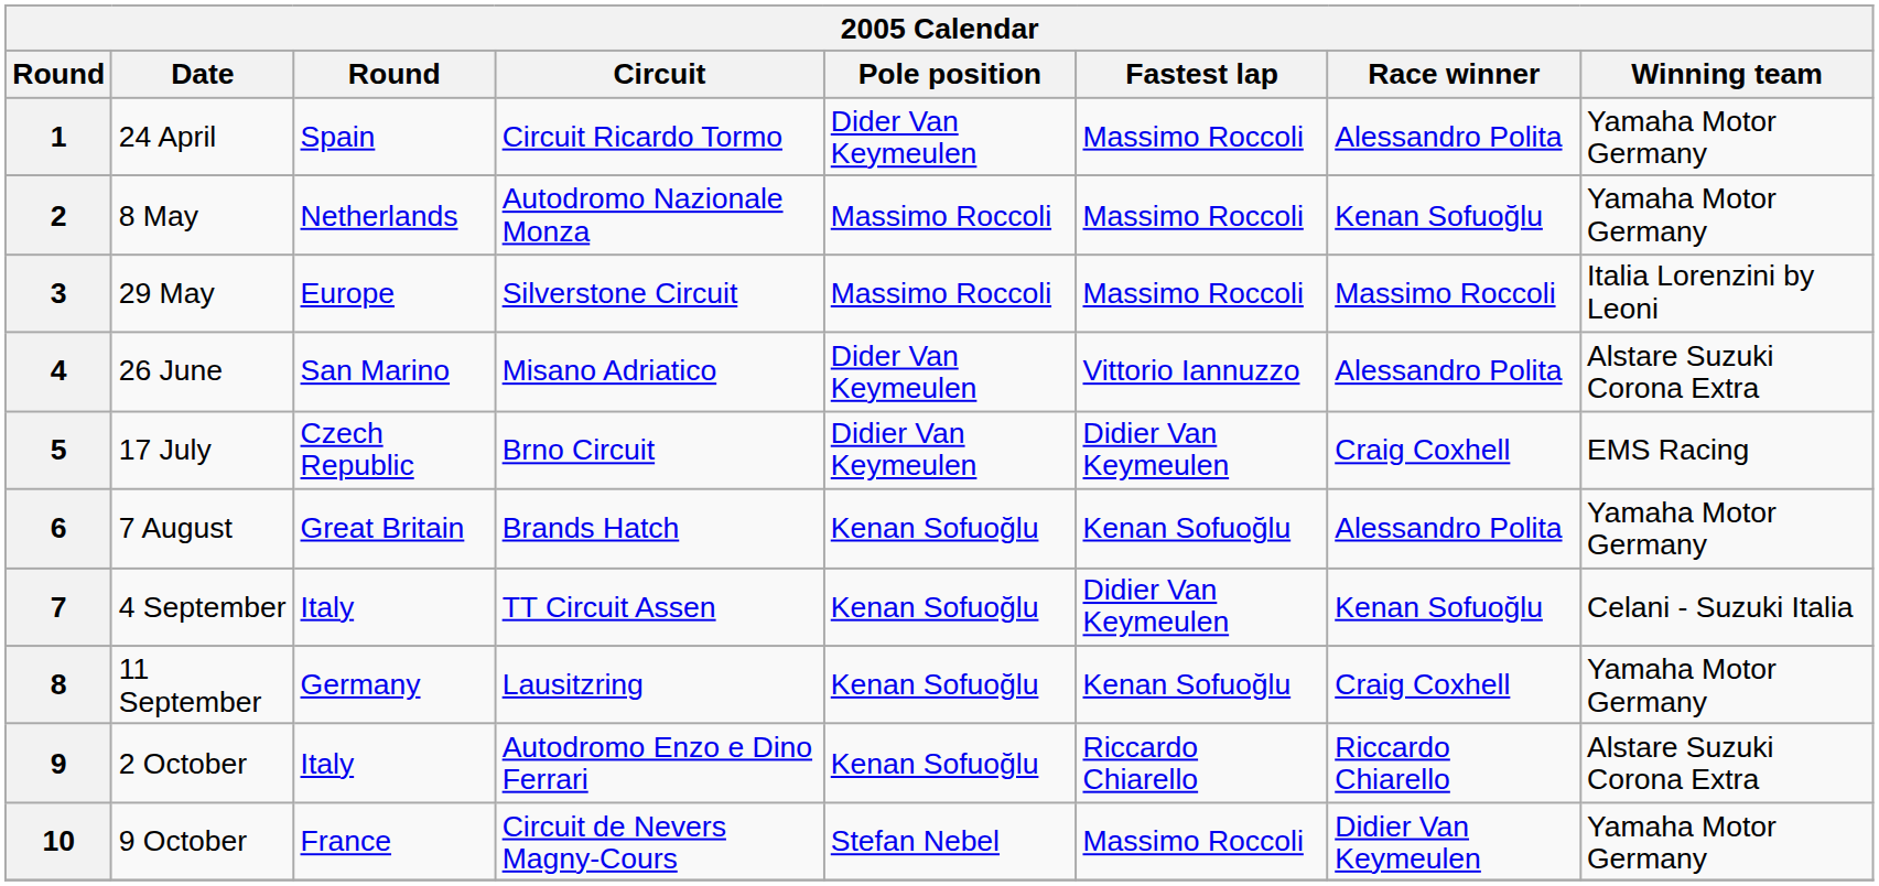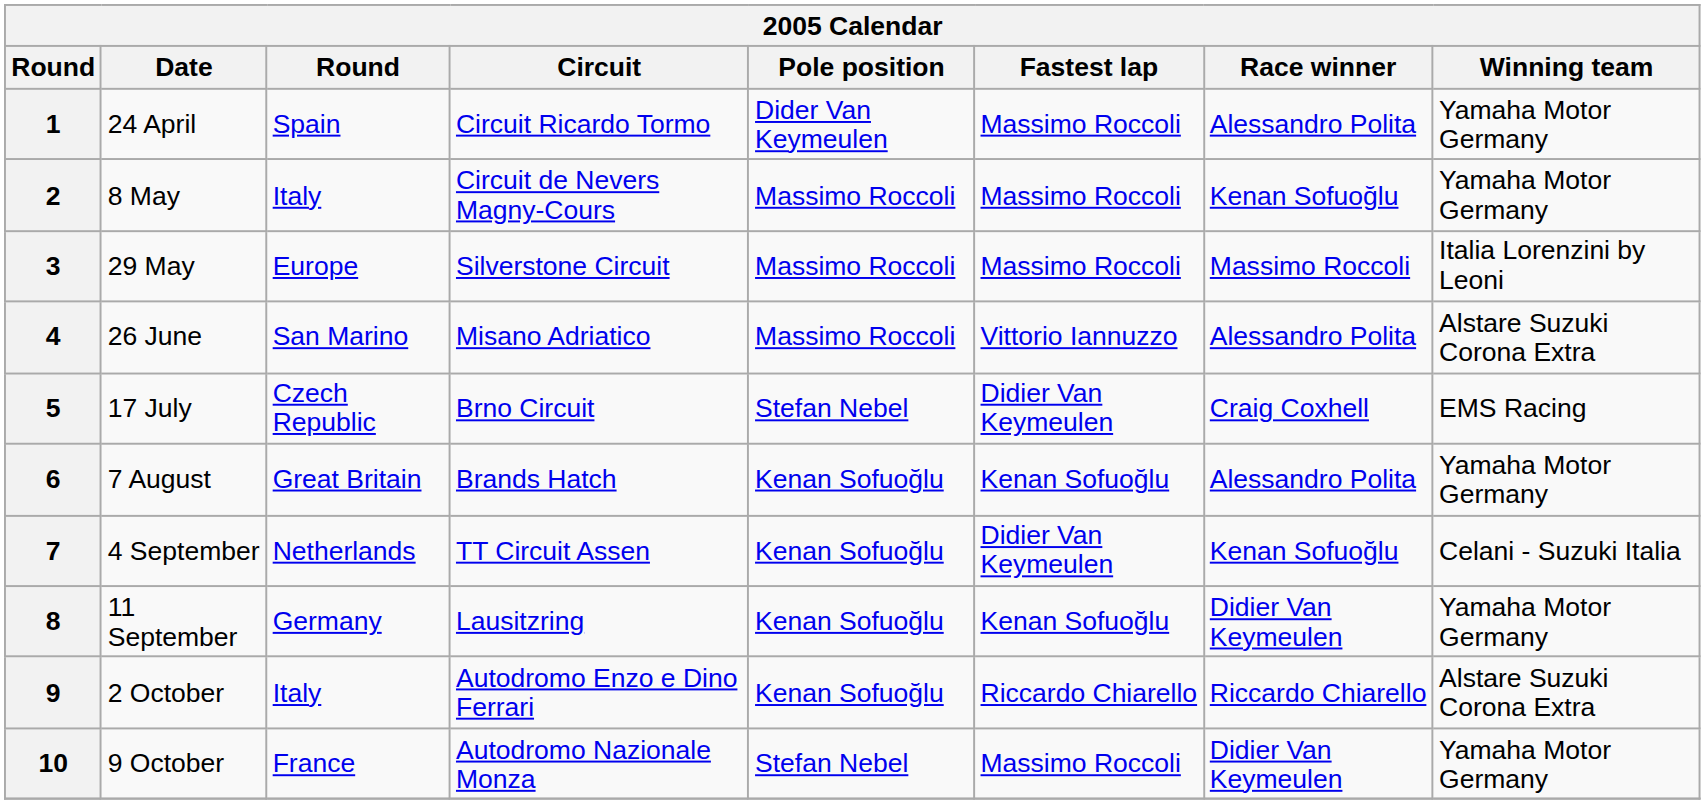 <table class="wikitable" style="font-size: 85%; text-align: left">
 <tr>
 <th colspan=8>2005 Calendar</th>
 </tr>
 <tr>
 <th>Round</th>
 <th>Date</th>
 <th>Round</th>
 <th>Circuit</th>
 <th>Pole position</th>
 <th>Fastest lap</th>
 <th>Race winner</th>
 <th>Winning team</th>
 </tr>
 <tr>
 <th>1</th>
 <td>24 April</td>
 <td> <a href='#'>Spain</a></td>
 <td><a href='#'>Circuit Ricardo Tormo</a></td>
 <td> <a href='#'>Dider Van Keymeulen</a></td>
 <td> <a href='#'>Massimo Roccoli</a></td>
 <td> <a href='#'>Alessandro Polita</a></td>
 <td>Yamaha Motor Germany</td>
 </tr>
 <tr>
 <th>2</th>
 <td>8 May</td>
-<td> <a href='#'>Netherlands</a></td>
-<td><a href='#'>Autodromo Nazionale Monza</a></td>
+<td> <a href='#'>Italy</a></td>
+<td><a href='#'>Circuit de Nevers Magny-Cours</a></td>
 <td> <a href='#'>Massimo Roccoli</a></td>
 <td> <a href='#'>Massimo Roccoli</a></td>
 <td> <a href='#'>Kenan Sofuoğlu</a></td>
 <td>Yamaha Motor Germany</td>
 </tr>
 <tr>
 <th>3</th>
 <td>29 May</td>
 <td> <a href='#'>Europe</a></td>
 <td><a href='#'>Silverstone Circuit</a></td>
 <td> <a href='#'>Massimo Roccoli</a></td>
 <td> <a href='#'>Massimo Roccoli</a></td>
 <td> <a href='#'>Massimo Roccoli</a></td>
 <td>Italia Lorenzini by Leoni</td>
 </tr>
 <tr>
 <th>4</th>
 <td>26 June</td>
 <td> <a href='#'>San Marino</a></td>
 <td><a href='#'>Misano Adriatico</a></td>
-<td> <a href='#'>Dider Van Keymeulen</a></td>
+<td> <a href='#'>Massimo Roccoli</a></td>
 <td> <a href='#'>Vittorio Iannuzzo</a></td>
 <td> <a href='#'>Alessandro Polita</a></td>
 <td>Alstare Suzuki Corona Extra</td>
 </tr>
 <tr>
 <th>5</th>
 <td>17 July</td>
 <td> <a href='#'>Czech Republic</a></td>
 <td><a href='#'>Brno Circuit</a></td>
-<td> <a href='#'>Didier Van Keymeulen</a></td>
+<td> <a href='#'>Stefan Nebel</a></td>
 <td> <a href='#'>Didier Van Keymeulen</a></td>
 <td> <a href='#'>Craig Coxhell</a></td>
 <td>EMS Racing</td>
 </tr>
 <tr>
 <th>6</th>
 <td>7 August</td>
 <td> <a href='#'>Great Britain</a></td>
 <td><a href='#'>Brands Hatch</a></td>
 <td> <a href='#'>Kenan Sofuoğlu</a></td>
 <td> <a href='#'>Kenan Sofuoğlu</a></td>
 <td> <a href='#'>Alessandro Polita</a></td>
 <td>Yamaha Motor Germany</td>
 </tr>
 <tr>
 <th>7</th>
 <td>4 September</td>
-<td> <a href='#'>Italy</a></td>
+<td> <a href='#'>Netherlands</a></td>
 <td><a href='#'>TT Circuit Assen</a></td>
 <td> <a href='#'>Kenan Sofuoğlu</a></td>
 <td> <a href='#'>Didier Van Keymeulen</a></td>
 <td> <a href='#'>Kenan Sofuoğlu</a></td>
 <td>Celani - Suzuki Italia</td>
 </tr>
 <tr>
 <th>8</th>
 <td>11 September</td>
 <td> <a href='#'>Germany</a></td>
 <td><a href='#'>Lausitzring</a></td>
 <td> <a href='#'>Kenan Sofuoğlu</a></td>
 <td> <a href='#'>Kenan Sofuoğlu</a></td>
-<td> <a href='#'>Craig Coxhell</a></td>
+<td> <a href='#'>Didier Van Keymeulen</a></td>
 <td>Yamaha Motor Germany</td>
 </tr>
 <tr>
 <th>9</th>
 <td>2 October</td>
 <td> <a href='#'>Italy</a></td>
 <td><a href='#'>Autodromo Enzo e Dino Ferrari</a></td>
 <td> <a href='#'>Kenan Sofuoğlu</a></td>
 <td> <a href='#'>Riccardo Chiarello</a></td>
 <td> <a href='#'>Riccardo Chiarello</a></td>
 <td>Alstare Suzuki Corona Extra</td>
 </tr>
 <tr>
 <th>10</th>
 <td>9 October</td>
 <td> <a href='#'>France</a></td>
-<td><a href='#'>Circuit de Nevers Magny-Cours</a></td>
+<td><a href='#'>Autodromo Nazionale Monza</a></td>
 <td> <a href='#'>Stefan Nebel</a></td>
 <td> <a href='#'>Massimo Roccoli</a></td>
 <td> <a href='#'>Didier Van Keymeulen</a></td>
 <td>Yamaha Motor Germany</td>
 </tr>
 <tr>
 </tr>
 </table>
